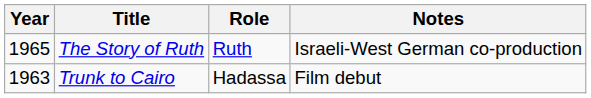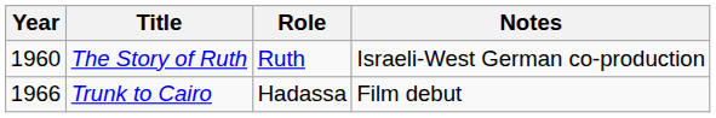 <table class="wikitable">
 <tr>
 <th>Year</th>
 <th>Title</th>
 <th>Role</th>
 <th>Notes</th>
 </tr>
 <tr>
-<td>1965</td>
+<td>1960</td>
 <td><em><a href='#'>The Story of Ruth</a></em></td>
 <td><a href='#'>Ruth</a></td>
 <td>Israeli-West German co-production</td>
 </tr>
 <tr>
-<td>1963</td>
+<td>1966</td>
 <td><em><a href='#'>Trunk to Cairo</a></em></td>
 <td>Hadassa</td>
 <td>Film debut</td>
 </tr>
 </table>
